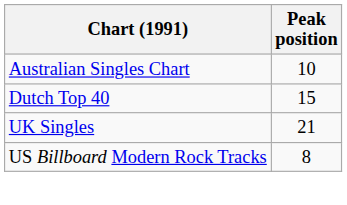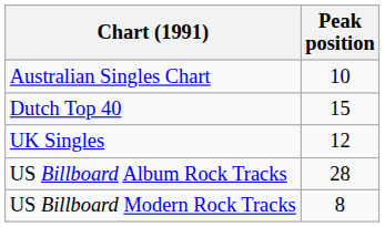 <table class="wikitable sortable">
 <tr>
 <th>Chart (1991)</th>
 <th>Peak<br>position</th>
 </tr>
 <tr>
 <td><a href='#'>Australian Singles Chart</a></td>
 <td align=center>10</td>
 </tr>
 <tr>
 <td><a href='#'>Dutch Top 40</a></td>
 <td align=center>15</td>
 </tr>
 <tr>
 <td><a href='#'>UK Singles</a></td>
-<td align=center>21</td>
+<td align=center>12</td>
+</tr>
+<tr>
+<td>US <em><a href='#'>Billboard</a></em> <a href='#'>Album Rock Tracks</a></td>
+<td align=center>28</td>
 </tr>
 <tr>
 <td>US <em>Billboard</em> <a href='#'>Modern Rock Tracks</a></td>
 <td align=center>8</td>
 </tr>
 </table>
